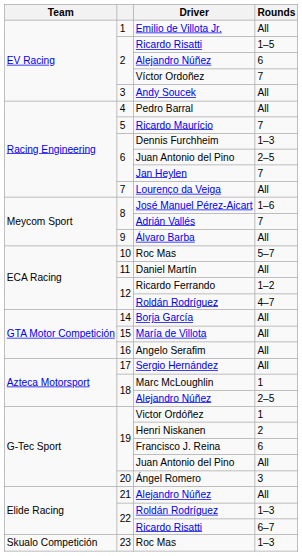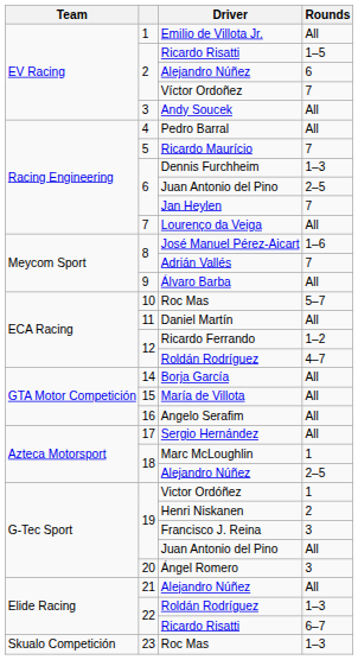 <table class="wikitable" style="font-size: 85%;">
 <tr>
 <th>Team</th>
 <th></th>
 <th>Driver</th>
 <th>Rounds</th>
 </tr>
 <tr>
 <td rowspan=5><a href='#'>EV Racing</a></td>
 <td>1</td>
 <td> <a href='#'>Emilio de Villota Jr.</a></td>
 <td>All</td>
 </tr>
 <tr>
 <td rowspan=3>2</td>
 <td> <a href='#'>Ricardo Risatti</a></td>
 <td>1–5</td>
 </tr>
 <tr>
 <td> <a href='#'>Alejandro Núñez</a></td>
 <td>6</td>
 </tr>
 <tr>
 <td> Víctor Ordoñez</td>
 <td>7</td>
 </tr>
 <tr>
 <td>3</td>
 <td> <a href='#'>Andy Soucek</a></td>
 <td>All</td>
 </tr>
 <tr>
 <td rowspan=6><a href='#'>Racing Engineering</a></td>
 <td>4</td>
 <td> Pedro Barral</td>
 <td>All</td>
 </tr>
 <tr>
 <td>5</td>
 <td> <a href='#'>Ricardo Maurício</a></td>
 <td>7</td>
 </tr>
 <tr>
 <td rowspan=3>6</td>
 <td> Dennis Furchheim</td>
 <td>1–3</td>
 </tr>
 <tr>
 <td> Juan Antonio del Pino</td>
 <td>2–5</td>
 </tr>
 <tr>
 <td> <a href='#'>Jan Heylen</a></td>
 <td>7</td>
 </tr>
 <tr>
 <td>7</td>
 <td> <a href='#'>Lourenço da Veiga</a></td>
 <td>All</td>
 </tr>
 <tr>
 <td rowspan=3>Meycom Sport</td>
 <td rowspan=2>8</td>
 <td nowrap> <a href='#'>José Manuel Pérez-Aicart</a></td>
 <td>1–6</td>
 </tr>
 <tr>
 <td> <a href='#'>Adrián Vallés</a></td>
 <td>7</td>
 </tr>
 <tr>
 <td>9</td>
 <td> <a href='#'>Álvaro Barba</a></td>
 <td>All</td>
 </tr>
 <tr>
 <td rowspan=4>ECA Racing</td>
 <td>10</td>
 <td> Roc Mas</td>
 <td>5–7</td>
 </tr>
 <tr>
 <td>11</td>
 <td> Daniel Martín</td>
 <td>All</td>
 </tr>
 <tr>
 <td rowspan=2>12</td>
 <td> Ricardo Ferrando</td>
 <td>1–2</td>
 </tr>
 <tr>
 <td> <a href='#'>Roldán Rodríguez</a></td>
 <td>4–7</td>
 </tr>
 <tr>
 <td rowspan=3><a href='#'>GTA Motor Competición</a></td>
 <td>14</td>
 <td> <a href='#'>Borja García</a></td>
 <td>All</td>
 </tr>
 <tr>
 <td>15</td>
 <td> <a href='#'>María de Villota</a></td>
 <td>All</td>
 </tr>
 <tr>
 <td>16</td>
 <td> Angelo Serafim</td>
 <td>All</td>
 </tr>
 <tr>
 <td rowspan=3><a href='#'>Azteca Motorsport</a></td>
 <td>17</td>
 <td> <a href='#'>Sergio Hernández</a></td>
 <td>All</td>
 </tr>
 <tr>
 <td rowspan=2>18</td>
 <td> Marc McLoughlin</td>
 <td>1</td>
 </tr>
 <tr>
 <td> <a href='#'>Alejandro Núñez</a></td>
 <td>2–5</td>
 </tr>
 <tr>
 <td rowspan=5>G-Tec Sport</td>
 <td rowspan=4>19</td>
 <td> Victor Ordóñez</td>
 <td>1</td>
 </tr>
 <tr>
 <td> Henri Niskanen</td>
 <td>2</td>
 </tr>
 <tr>
 <td> Francisco J. Reina</td>
-<td>6</td>
+<td>3</td>
 </tr>
 <tr>
 <td> Juan Antonio del Pino</td>
 <td>All</td>
 </tr>
 <tr>
 <td>20</td>
 <td> Ángel Romero</td>
 <td>3</td>
 </tr>
 <tr>
 <td rowspan=3>Elide Racing</td>
 <td>21</td>
 <td> <a href='#'>Alejandro Núñez</a></td>
 <td>All</td>
 </tr>
 <tr>
 <td rowspan=2>22</td>
 <td> <a href='#'>Roldán Rodríguez</a></td>
 <td>1–3</td>
 </tr>
 <tr>
 <td> <a href='#'>Ricardo Risatti</a></td>
 <td>6–7</td>
 </tr>
 <tr>
 <td>Skualo Competición</td>
 <td>23</td>
 <td> Roc Mas</td>
 <td>1–3</td>
 </tr>
 </table>
